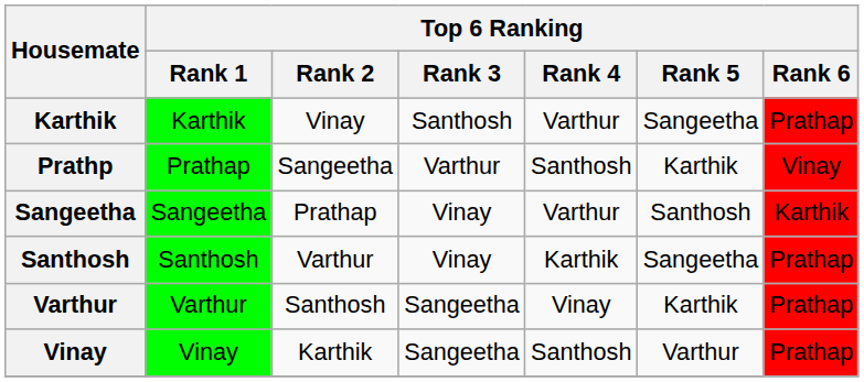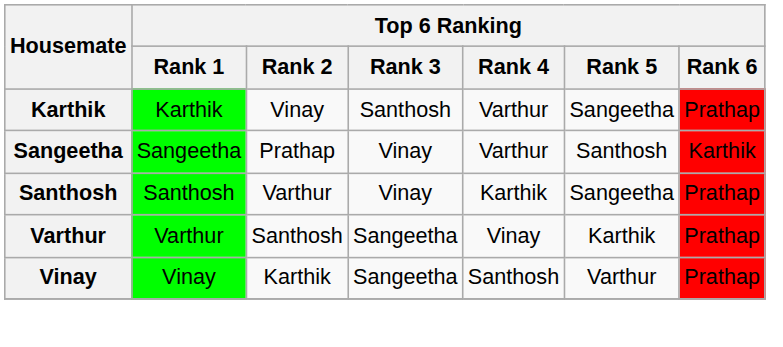 <table class="wikitable sortable" style=" text-align:center; font-size:85%;  line-height:20px; width:10;">
 <tr>
 <th rowspan="2"  scope="col">Housemate</th>
 <th colspan="6" scope="col">Top 6 Ranking</th>
 </tr>
 <tr>
 <th scope="col">Rank 1</th>
 <th scope="col">Rank 2</th>
 <th scope="col">Rank 3</th>
 <th scope="col">Rank 4</th>
 <th scope="col">Rank 5</th>
 <th scope="col">Rank 6</th>
 </tr>
 <tr>
 <th>Karthik</th>
 <td style="background:lime;">Karthik</td>
 <td>Vinay</td>
 <td>Santhosh</td>
 <td>Varthur</td>
 <td>Sangeetha</td>
 <td style="background:red;">Prathap</td>
-</tr>
-<tr>
-<th>Prathp</th>
-<td style="background:lime;">Prathap</td>
-<td>Sangeetha</td>
-<td>Varthur</td>
-<td>Santhosh</td>
-<td>Karthik</td>
-<td style="background:red;">Vinay</td>
 </tr>
 <tr>
 <th>Sangeetha</th>
 <td style="background:lime;">Sangeetha</td>
 <td>Prathap</td>
 <td>Vinay</td>
 <td>Varthur</td>
 <td>Santhosh</td>
 <td style="background:red;">Karthik</td>
 </tr>
 <tr>
 <th>Santhosh</th>
 <td style="background:lime;">Santhosh</td>
 <td>Varthur</td>
 <td>Vinay</td>
 <td>Karthik</td>
 <td>Sangeetha</td>
 <td style="background:red;">Prathap</td>
 </tr>
 <tr>
 <th>Varthur</th>
 <td style="background:lime;">Varthur</td>
 <td>Santhosh</td>
 <td>Sangeetha</td>
 <td>Vinay</td>
 <td>Karthik</td>
 <td style="background:red;">Prathap</td>
 </tr>
 <tr>
 <th>Vinay</th>
 <td style="background:lime;">Vinay</td>
 <td>Karthik</td>
 <td>Sangeetha</td>
 <td>Santhosh</td>
 <td>Varthur</td>
 <td style="background:red;">Prathap</td>
 </tr>
 <tr>
 </tr>
 </table>
